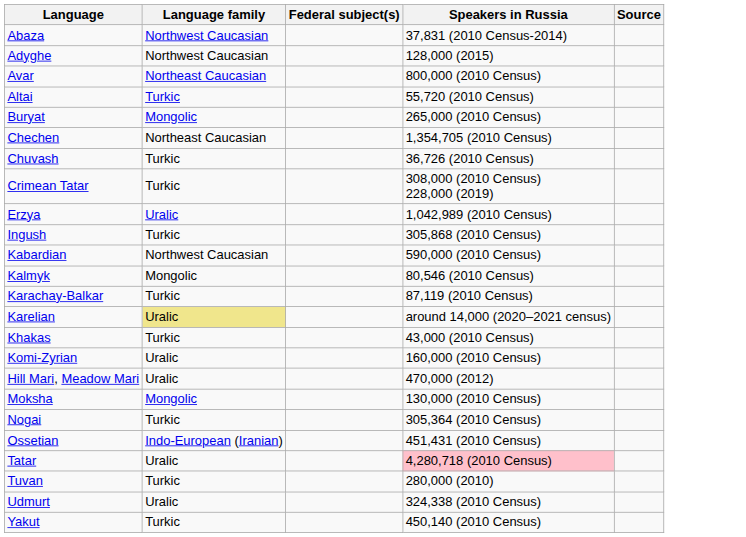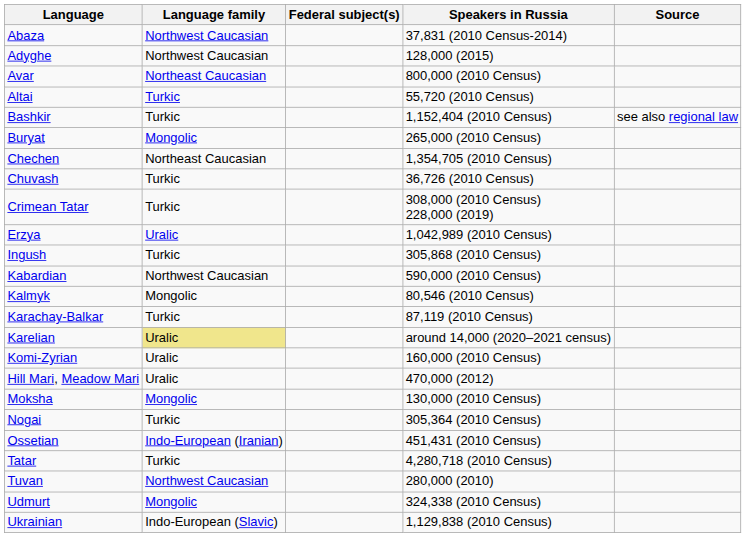 <table class="wikitable sortable">
 <tr>
 <th>Language</th>
 <th>Language family</th>
 <th>Federal subject(s)</th>
 <th data-sort-type=number>Speakers in Russia</th>
 <th>Source</th>
 </tr>
 <tr>
 <td><a href='#'>Abaza</a></td>
 <td><a href='#'>Northwest Caucasian</a></td>
 <td></td>
 <td>37,831 (2010 Census-2014)</td>
 <td></td>
 </tr>
 <tr>
 <td><a href='#'>Adyghe</a></td>
 <td>Northwest Caucasian</td>
 <td></td>
 <td>128,000 (2015)</td>
 <td></td>
 </tr>
 <tr>
 <td><a href='#'>Avar</a></td>
 <td><a href='#'>Northeast Caucasian</a></td>
 <td></td>
 <td>800,000 (2010 Census)</td>
 <td></td>
 </tr>
 <tr>
 <td><a href='#'>Altai</a></td>
 <td><a href='#'>Turkic</a></td>
 <td></td>
 <td>55,720 (2010 Census)</td>
 <td></td>
+</tr>
+<tr>
+<td><a href='#'>Bashkir</a></td>
+<td>Turkic</td>
+<td></td>
+<td>1,152,404 (2010 Census)</td>
+<td> see also <a href='#'>regional law</a></td>
 </tr>
 <tr>
 <td><a href='#'>Buryat</a></td>
 <td><a href='#'>Mongolic</a></td>
 <td></td>
 <td>265,000 (2010 Census)</td>
 <td></td>
 </tr>
 <tr>
 <td><a href='#'>Chechen</a></td>
 <td>Northeast Caucasian</td>
 <td><br></td>
 <td>1,354,705 (2010 Census)</td>
 <td></td>
 </tr>
 <tr>
 <td><a href='#'>Chuvash</a></td>
 <td>Turkic</td>
 <td></td>
 <td>36,726 (2010 Census)</td>
 <td></td>
 </tr>
 <tr>
 <td><a href='#'>Crimean Tatar</a></td>
 <td>Turkic</td>
 <td></td>
 <td>308,000 (2010 Census)<br>228,000 (2019)</td>
 <td></td>
 </tr>
 <tr>
 <td><a href='#'>Erzya</a></td>
 <td><a href='#'>Uralic</a></td>
 <td></td>
 <td>1,042,989 (2010 Census)</td>
 <td></td>
 </tr>
 <tr>
 <td><a href='#'>Ingush</a></td>
 <td>Turkic</td>
 <td></td>
 <td>305,868 (2010 Census)</td>
 <td></td>
 </tr>
 <tr>
 <td><a href='#'>Kabardian</a></td>
 <td>Northwest Caucasian</td>
 <td><br></td>
 <td>590,000 (2010 Census)</td>
 <td></td>
 </tr>
 <tr>
 <td><a href='#'>Kalmyk</a></td>
 <td>Mongolic</td>
 <td></td>
 <td>80,546 (2010 Census)</td>
 <td></td>
 </tr>
 <tr>
 <td><a href='#'>Karachay-Balkar</a></td>
 <td>Turkic</td>
 <td><br></td>
 <td>87,119 (2010 Census)</td>
 <td></td>
 </tr>
 <tr>
 <td><a href='#'>Karelian</a></td>
 <td style="background: khaki;">Uralic</td>
 <td></td>
 <td>around 14,000 (2020–2021 census)</td>
 <td></td>
 </tr>
 <tr>
-<td><a href='#'>Khakas</a></td>
-<td>Turkic</td>
-<td></td>
-<td>43,000 (2010 Census)</td>
-<td></td>
-</tr>
-<tr>
 <td><a href='#'>Komi-Zyrian</a></td>
 <td>Uralic</td>
 <td></td>
 <td>160,000 (2010 Census)</td>
 <td></td>
 </tr>
 <tr>
 <td><a href='#'>Hill Mari</a>, <a href='#'>Meadow Mari</a></td>
 <td>Uralic</td>
 <td></td>
 <td>470,000 (2012)</td>
 <td></td>
 </tr>
 <tr>
 <td><a href='#'>Moksha</a></td>
 <td><a href='#'>Mongolic</a></td>
 <td></td>
 <td>130,000 (2010 Census)</td>
 <td></td>
 </tr>
 <tr>
 <td><a href='#'>Nogai</a></td>
 <td>Turkic</td>
 <td><br></td>
 <td>305,364 (2010 Census)</td>
 <td></td>
 </tr>
 <tr>
 <td><a href='#'>Ossetian</a></td>
 <td><a href='#'>Indo-European</a> (<a href='#'>Iranian</a>)</td>
 <td></td>
 <td>451,431 (2010 Census)</td>
 <td></td>
 </tr>
 <tr>
 <td><a href='#'>Tatar</a></td>
-<td>Uralic</td>
+<td>Turkic</td>
 <td></td>
-<td style="background: pink;">4,280,718 (2010 Census)</td>
+<td>4,280,718 (2010 Census)</td>
 <td></td>
 </tr>
 <tr>
 <td><a href='#'>Tuvan</a></td>
-<td>Turkic</td>
+<td><a href='#'>Northwest Caucasian</a></td>
 <td></td>
 <td>280,000 (2010)</td>
 <td></td>
 </tr>
 <tr>
 <td><a href='#'>Udmurt</a></td>
-<td>Uralic</td>
+<td><a href='#'>Mongolic</a></td>
 <td></td>
 <td>324,338 (2010 Census)</td>
 <td></td>
 </tr>
 <tr>
-<td><a href='#'>Yakut</a></td>
-<td>Turkic</td>
+<td><a href='#'>Ukrainian</a></td>
+<td>Indo-European (<a href='#'>Slavic</a>)</td>
 <td></td>
-<td>450,140 (2010 Census)</td>
+<td>1,129,838 (2010 Census)</td>
 <td></td>
 </tr>
 </table>
